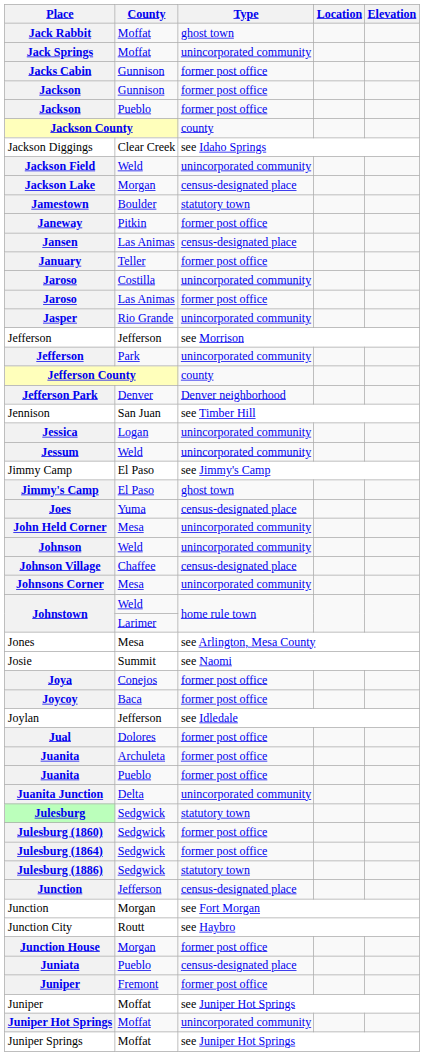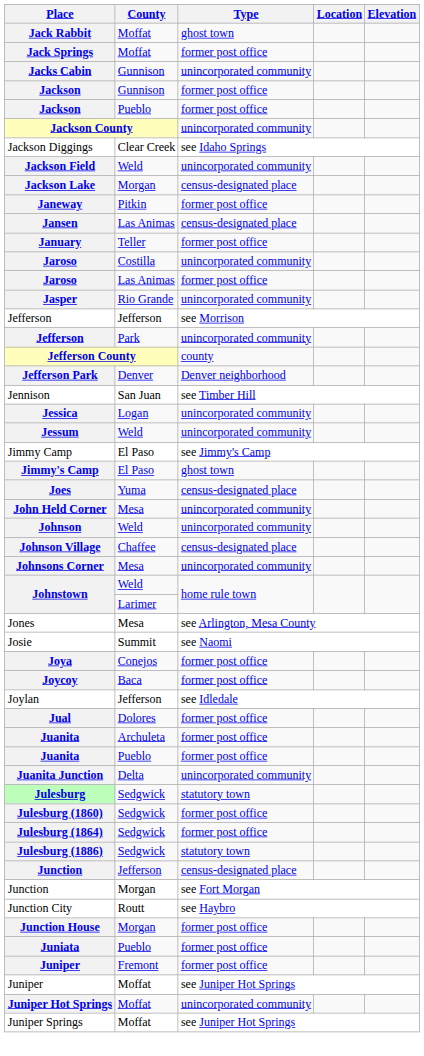 <table class="wikitable sortable plainrowheaders" style="margin:auto;">
 <tr>
 <th scope=col><a href='#'>Place</a></th>
 <th scope=col><a href='#'>County</a></th>
 <th scope=col><a href='#'>Type</a></th>
 <th scope=col><a href='#'>Location</a></th>
 <th scope=col><a href='#'>Elevation</a></th>
 </tr>
 <tr>
 <th scope=row><a href='#'>Jack Rabbit</a></th>
 <td><a href='#'>Moffat</a></td>
 <td><a href='#'>ghost town</a></td>
 <td></td>
 <td></td>
 </tr>
 <tr>
 <th scope=row><a href='#'>Jack Springs</a></th>
 <td><a href='#'>Moffat</a></td>
-<td><a href='#'>unincorporated community</a></td>
+<td><a href='#'>former post office</a></td>
 <td></td>
 <td align=right></td>
 </tr>
 <tr>
 <th scope=row><a href='#'>Jacks Cabin</a></th>
 <td><a href='#'>Gunnison</a></td>
-<td><a href='#'>former post office</a></td>
+<td><a href='#'>unincorporated community</a></td>
 <td></td>
 <td></td>
 </tr>
 <tr>
 <th scope=row><a href='#'>Jackson</a></th>
 <td><a href='#'>Gunnison</a></td>
 <td><a href='#'>former post office</a></td>
 <td></td>
 <td></td>
 </tr>
 <tr>
 <th scope=row><a href='#'>Jackson</a></th>
 <td><a href='#'>Pueblo</a></td>
 <td><a href='#'>former post office</a></td>
 <td></td>
 <td></td>
 </tr>
 <tr>
 <th scope=row colspan=2 style="background:#FFFFBB;"><a href='#'>Jackson County</a></th>
-<td><a href='#'>county</a></td>
+<td><a href='#'>unincorporated community</a></td>
 <td></td>
 <td></td>
 </tr>
 <tr bgcolor=white>
 <td>Jackson Diggings</td>
 <td>Clear Creek</td>
 <td colspan=3>see <a href='#'>Idaho Springs</a></td>
 </tr>
 <tr>
 <th scope=row><a href='#'>Jackson Field</a></th>
 <td><a href='#'>Weld</a></td>
 <td><a href='#'>unincorporated community</a></td>
 <td></td>
 <td align=right></td>
 </tr>
 <tr>
 <th scope=row><a href='#'>Jackson Lake</a></th>
 <td><a href='#'>Morgan</a></td>
 <td><a href='#'>census-designated place</a></td>
-<td></td>
-<td align=right></td>
-</tr>
-<tr>
-<th scope=row><a href='#'>Jamestown</a></th>
-<td><a href='#'>Boulder</a></td>
-<td><a href='#'>statutory town</a></td>
 <td></td>
 <td align=right></td>
 </tr>
 <tr>
 <th scope=row><a href='#'>Janeway</a></th>
 <td><a href='#'>Pitkin</a></td>
 <td><a href='#'>former post office</a></td>
 <td></td>
 <td></td>
 </tr>
 <tr>
 <th scope=row><a href='#'>Jansen</a></th>
 <td><a href='#'>Las Animas</a></td>
 <td><a href='#'>census-designated place</a></td>
 <td></td>
 <td align=right></td>
 </tr>
 <tr>
 <th scope=row><a href='#'>January</a></th>
 <td><a href='#'>Teller</a></td>
 <td><a href='#'>former post office</a></td>
 <td></td>
 <td></td>
 </tr>
 <tr>
 <th scope=row><a href='#'>Jaroso</a></th>
 <td><a href='#'>Costilla</a></td>
 <td><a href='#'>unincorporated community</a></td>
 <td></td>
 <td align=right></td>
 </tr>
 <tr>
 <th scope=row><a href='#'>Jaroso</a></th>
 <td><a href='#'>Las Animas</a></td>
 <td><a href='#'>former post office</a></td>
 <td></td>
 <td></td>
 </tr>
 <tr>
 <th scope=row><a href='#'>Jasper</a></th>
 <td><a href='#'>Rio Grande</a></td>
 <td><a href='#'>unincorporated community</a></td>
 <td></td>
 <td align=right></td>
 </tr>
 <tr bgcolor=white>
 <td>Jefferson</td>
 <td>Jefferson</td>
 <td colspan=3>see <a href='#'>Morrison</a></td>
 </tr>
 <tr>
 <th scope=row><a href='#'>Jefferson</a></th>
 <td><a href='#'>Park</a></td>
 <td><a href='#'>unincorporated community</a></td>
 <td></td>
 <td align=right></td>
 </tr>
 <tr>
 <th scope=row colspan=2 style="background:#FFFFBB;"><a href='#'>Jefferson County</a></th>
 <td><a href='#'>county</a></td>
 <td></td>
 <td></td>
 </tr>
 <tr>
 <th scope=row><a href='#'>Jefferson Park</a></th>
 <td><a href='#'>Denver</a></td>
 <td><a href='#'>Denver neighborhood</a></td>
 <td></td>
 <td></td>
 </tr>
 <tr bgcolor=white>
 <td>Jennison</td>
 <td>San Juan</td>
 <td colspan=3>see <a href='#'>Timber Hill</a></td>
 </tr>
 <tr>
 <th scope=row><a href='#'>Jessica</a></th>
 <td><a href='#'>Logan</a></td>
 <td><a href='#'>unincorporated community</a></td>
 <td></td>
 <td align=right></td>
 </tr>
 <tr>
 <th scope=row><a href='#'>Jessum</a></th>
 <td><a href='#'>Weld</a></td>
 <td><a href='#'>unincorporated community</a></td>
 <td></td>
 <td align=right></td>
 </tr>
 <tr bgcolor=white>
 <td>Jimmy Camp</td>
 <td>El Paso</td>
 <td colspan=3>see <a href='#'>Jimmy's Camp</a></td>
 </tr>
 <tr>
 <th scope=row><a href='#'>Jimmy's Camp</a></th>
 <td><a href='#'>El Paso</a></td>
 <td><a href='#'>ghost town</a></td>
 <td></td>
 <td></td>
 </tr>
 <tr>
 <th scope=row><a href='#'>Joes</a></th>
 <td><a href='#'>Yuma</a></td>
 <td><a href='#'>census-designated place</a></td>
 <td></td>
 <td align=right></td>
 </tr>
 <tr>
 <th scope=row><a href='#'>John Held Corner</a></th>
 <td><a href='#'>Mesa</a></td>
 <td><a href='#'>unincorporated community</a></td>
 <td></td>
 <td align=right></td>
 </tr>
 <tr>
 <th scope=row><a href='#'>Johnson</a></th>
 <td><a href='#'>Weld</a></td>
 <td><a href='#'>unincorporated community</a></td>
 <td></td>
 <td align=right></td>
 </tr>
 <tr>
 <th scope=row><a href='#'>Johnson Village</a></th>
 <td><a href='#'>Chaffee</a></td>
 <td><a href='#'>census-designated place</a></td>
 <td></td>
 <td align=right></td>
 </tr>
 <tr>
 <th scope=row><a href='#'>Johnsons Corner</a></th>
 <td><a href='#'>Mesa</a></td>
 <td><a href='#'>unincorporated community</a></td>
 <td></td>
 <td align=right></td>
 </tr>
 <tr>
 <th scope=row rowspan=2><a href='#'>Johnstown</a></th>
 <td><a href='#'>Weld</a></td>
 <td rowspan=2><a href='#'>home rule town</a></td>
 <td rowspan=2></td>
 <td rowspan=2 align=right></td>
 </tr>
 <tr>
 <td><a href='#'>Larimer</a></td>
 </tr>
 <tr bgcolor=white>
 <td>Jones</td>
 <td>Mesa</td>
 <td colspan=3>see <a href='#'>Arlington, Mesa County</a></td>
 </tr>
 <tr bgcolor=white>
 <td>Josie</td>
 <td>Summit</td>
 <td colspan=3>see <a href='#'>Naomi</a></td>
 </tr>
 <tr>
 <th scope=row><a href='#'>Joya</a></th>
 <td><a href='#'>Conejos</a></td>
 <td><a href='#'>former post office</a></td>
 <td></td>
 <td></td>
 </tr>
 <tr>
 <th scope=row><a href='#'>Joycoy</a></th>
 <td><a href='#'>Baca</a></td>
 <td><a href='#'>former post office</a></td>
 <td></td>
 <td></td>
 </tr>
 <tr bgcolor=white>
 <td>Joylan</td>
 <td>Jefferson</td>
 <td colspan=3>see <a href='#'>Idledale</a></td>
 </tr>
 <tr>
 <th scope=row><a href='#'>Jual</a></th>
 <td><a href='#'>Dolores</a></td>
 <td><a href='#'>former post office</a></td>
 <td></td>
 <td></td>
 </tr>
 <tr>
 <th scope=row><a href='#'>Juanita</a></th>
 <td><a href='#'>Archuleta</a></td>
 <td><a href='#'>former post office</a></td>
 <td></td>
 <td align=right></td>
 </tr>
 <tr>
 <th scope=row><a href='#'>Juanita</a></th>
 <td><a href='#'>Pueblo</a></td>
 <td><a href='#'>former post office</a></td>
 <td></td>
 <td></td>
 </tr>
 <tr>
 <th scope=row><a href='#'>Juanita Junction</a></th>
 <td><a href='#'>Delta</a></td>
 <td><a href='#'>unincorporated community</a></td>
 <td></td>
 <td align=right></td>
 </tr>
 <tr>
 <th scope=row style="background:#BBFFBB;"><a href='#'>Julesburg</a></th>
 <td><a href='#'>Sedgwick</a></td>
 <td><a href='#'>statutory town</a></td>
 <td></td>
 <td align=right></td>
 </tr>
 <tr>
 <th scope=row><a href='#'>Julesburg (1860)</a></th>
 <td><a href='#'>Sedgwick</a></td>
 <td><a href='#'>former post office</a></td>
 <td></td>
 <td></td>
 </tr>
 <tr>
 <th scope=row><a href='#'>Julesburg (1864)</a></th>
 <td><a href='#'>Sedgwick</a></td>
 <td><a href='#'>former post office</a></td>
 <td></td>
 <td></td>
 </tr>
 <tr>
 <th scope=row><a href='#'>Julesburg (1886)</a></th>
 <td><a href='#'>Sedgwick</a></td>
 <td><a href='#'>statutory town</a></td>
 <td></td>
 <td></td>
 </tr>
 <tr>
 <th scope=row><a href='#'>Junction</a></th>
 <td><a href='#'>Jefferson</a></td>
 <td><a href='#'>census-designated place</a></td>
 <td></td>
 <td></td>
 </tr>
 <tr bgcolor=white>
 <td>Junction</td>
 <td>Morgan</td>
 <td colspan=3>see <a href='#'>Fort Morgan</a></td>
 </tr>
 <tr bgcolor=white>
 <td>Junction City</td>
 <td>Routt</td>
 <td colspan=3>see <a href='#'>Haybro</a></td>
 </tr>
 <tr>
 <th scope=row><a href='#'>Junction House</a></th>
 <td><a href='#'>Morgan</a></td>
 <td><a href='#'>former post office</a></td>
 <td></td>
 <td></td>
 </tr>
 <tr>
 <th scope=row><a href='#'>Juniata</a></th>
 <td><a href='#'>Pueblo</a></td>
-<td><a href='#'>census-designated place</a></td>
+<td><a href='#'>former post office</a></td>
 <td></td>
 <td></td>
 </tr>
 <tr>
 <th scope=row><a href='#'>Juniper</a></th>
 <td><a href='#'>Fremont</a></td>
 <td><a href='#'>former post office</a></td>
 <td></td>
 <td></td>
 </tr>
 <tr bgcolor=white>
 <td>Juniper</td>
 <td>Moffat</td>
 <td colspan=3>see <a href='#'>Juniper Hot Springs</a></td>
 </tr>
 <tr>
 <th scope=row><a href='#'>Juniper Hot Springs</a></th>
 <td><a href='#'>Moffat</a></td>
 <td><a href='#'>unincorporated community</a></td>
 <td></td>
 <td align=right></td>
 </tr>
 <tr bgcolor=white>
 <td>Juniper Springs</td>
 <td>Moffat</td>
 <td colspan=3>see <a href='#'>Juniper Hot Springs</a></td>
 </tr>
 </table>
